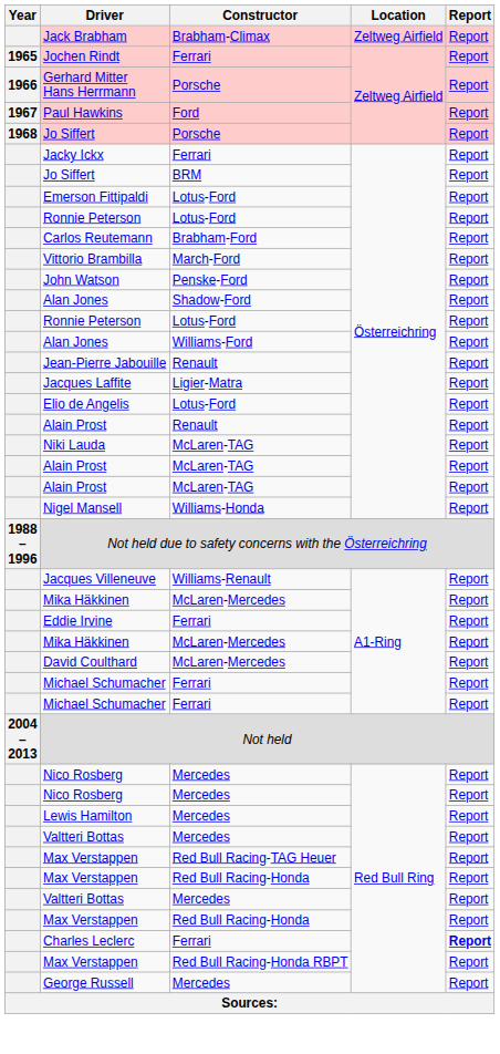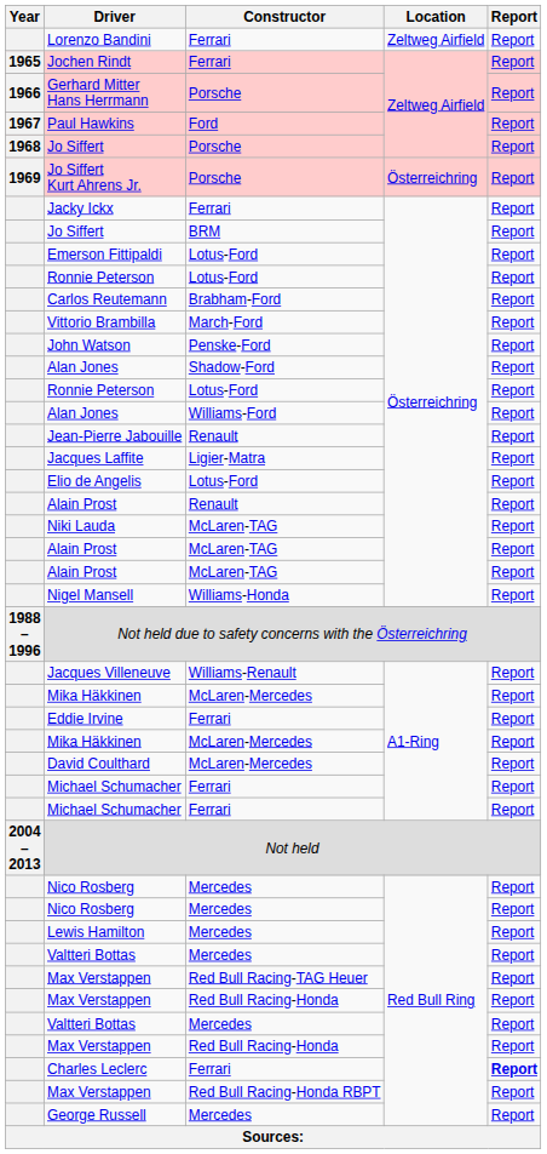 <table class="wikitable" style="font-size: 95%;">
 <tr>
 <th>Year</th>
 <th>Driver</th>
 <th>Constructor</th>
 <th>Location</th>
 <th>Report</th>
 </tr>
-<tr style="background:#fcc;">
+<tr>
 <th></th>
-<td> <a href='#'>Jack Brabham</a></td>
-<td><a href='#'>Brabham</a>-<a href='#'>Climax</a></td>
+<td> <a href='#'>Lorenzo Bandini</a></td>
+<td><a href='#'>Ferrari</a></td>
 <td><a href='#'>Zeltweg Airfield</a></td>
 <td><a href='#'>Report</a></td>
 </tr>
 <tr style="background:#fcc;">
 <th>1965</th>
 <td> <a href='#'>Jochen Rindt</a></td>
 <td><a href='#'>Ferrari</a></td>
 <td rowspan="4"><a href='#'>Zeltweg Airfield</a></td>
 <td><a href='#'>Report</a></td>
 </tr>
 <tr |- style="background:#fcc;">
 <th>1966</th>
 <td> <a href='#'>Gerhard Mitter</a><br> <a href='#'>Hans Herrmann</a></td>
 <td><a href='#'>Porsche</a></td>
 <td><a href='#'>Report</a></td>
 </tr>
 <tr |- style="background:#fcc;">
 <th>1967</th>
 <td> <a href='#'>Paul Hawkins</a></td>
 <td><a href='#'>Ford</a></td>
 <td><a href='#'>Report</a></td>
 </tr>
 <tr |- style="background:#fcc;">
 <th>1968</th>
 <td> <a href='#'>Jo Siffert</a></td>
 <td><a href='#'>Porsche</a></td>
+<td><a href='#'>Report</a></td>
+</tr>
+<tr |- style="background:#fcc;">
+<th>1969</th>
+<td> <a href='#'>Jo Siffert</a><br> <a href='#'>Kurt Ahrens Jr.</a></td>
+<td><a href='#'>Porsche</a></td>
+<td><a href='#'>Österreichring</a></td>
 <td><a href='#'>Report</a></td>
 </tr>
 <tr>
 <th></th>
 <td> <a href='#'>Jacky Ickx</a></td>
 <td><a href='#'>Ferrari</a></td>
 <td rowspan="18"><a href='#'>Österreichring</a></td>
 <td><a href='#'>Report</a></td>
 </tr>
 <tr>
 <th></th>
 <td> <a href='#'>Jo Siffert</a></td>
 <td><a href='#'>BRM</a></td>
 <td><a href='#'>Report</a></td>
 </tr>
 <tr>
 <th></th>
 <td> <a href='#'>Emerson Fittipaldi</a></td>
 <td><a href='#'>Lotus</a>-<a href='#'>Ford</a></td>
 <td><a href='#'>Report</a></td>
 </tr>
 <tr>
 <th></th>
 <td> <a href='#'>Ronnie Peterson</a></td>
 <td><a href='#'>Lotus</a>-<a href='#'>Ford</a></td>
 <td><a href='#'>Report</a></td>
 </tr>
 <tr>
 <th></th>
 <td> <a href='#'>Carlos Reutemann</a></td>
 <td><a href='#'>Brabham</a>-<a href='#'>Ford</a></td>
 <td><a href='#'>Report</a></td>
 </tr>
 <tr>
 <th></th>
 <td> <a href='#'>Vittorio Brambilla</a></td>
 <td><a href='#'>March</a>-<a href='#'>Ford</a></td>
 <td><a href='#'>Report</a></td>
 </tr>
 <tr>
 <th></th>
 <td> <a href='#'>John Watson</a></td>
 <td><a href='#'>Penske</a>-<a href='#'>Ford</a></td>
 <td><a href='#'>Report</a></td>
 </tr>
 <tr>
 <th></th>
 <td> <a href='#'>Alan Jones</a></td>
 <td><a href='#'>Shadow</a>-<a href='#'>Ford</a></td>
 <td><a href='#'>Report</a></td>
 </tr>
 <tr>
 <th></th>
 <td> <a href='#'>Ronnie Peterson</a></td>
 <td><a href='#'>Lotus</a>-<a href='#'>Ford</a></td>
 <td><a href='#'>Report</a></td>
 </tr>
 <tr>
 <th></th>
 <td> <a href='#'>Alan Jones</a></td>
 <td><a href='#'>Williams</a>-<a href='#'>Ford</a></td>
 <td><a href='#'>Report</a></td>
 </tr>
 <tr>
 <th></th>
 <td> <a href='#'>Jean-Pierre Jabouille</a></td>
 <td><a href='#'>Renault</a></td>
 <td><a href='#'>Report</a></td>
 </tr>
 <tr>
 <th></th>
 <td> <a href='#'>Jacques Laffite</a></td>
 <td><a href='#'>Ligier</a>-<a href='#'>Matra</a></td>
 <td><a href='#'>Report</a></td>
 </tr>
 <tr>
 <th></th>
 <td> <a href='#'>Elio de Angelis</a></td>
 <td><a href='#'>Lotus</a>-<a href='#'>Ford</a></td>
 <td><a href='#'>Report</a></td>
 </tr>
 <tr>
 <th></th>
 <td> <a href='#'>Alain Prost</a></td>
 <td><a href='#'>Renault</a></td>
 <td><a href='#'>Report</a></td>
 </tr>
 <tr>
 <th></th>
 <td> <a href='#'>Niki Lauda</a></td>
 <td><a href='#'>McLaren</a>-<a href='#'>TAG</a></td>
 <td><a href='#'>Report</a></td>
 </tr>
 <tr>
 <th></th>
 <td> <a href='#'>Alain Prost</a></td>
 <td><a href='#'>McLaren</a>-<a href='#'>TAG</a></td>
 <td><a href='#'>Report</a></td>
 </tr>
 <tr>
 <th></th>
 <td> <a href='#'>Alain Prost</a></td>
 <td><a href='#'>McLaren</a>-<a href='#'>TAG</a></td>
 <td><a href='#'>Report</a></td>
 </tr>
 <tr>
 <th></th>
 <td> <a href='#'>Nigel Mansell</a></td>
 <td><a href='#'>Williams</a>-<a href='#'>Honda</a></td>
 <td><a href='#'>Report</a></td>
 </tr>
 <tr style="background:#ddd;">
 <th>1988<br>–<br>1996</th>
 <td align=center colspan=4><em>Not held due to safety concerns with the <a href='#'>Österreichring</a></em></td>
 </tr>
 <tr>
 <th></th>
 <td> <a href='#'>Jacques Villeneuve</a></td>
 <td><a href='#'>Williams</a>-<a href='#'>Renault</a></td>
 <td rowspan="7"><a href='#'>A1-Ring</a></td>
 <td><a href='#'>Report</a></td>
 </tr>
 <tr>
 <th></th>
 <td> <a href='#'>Mika Häkkinen</a></td>
 <td><a href='#'>McLaren</a>-<a href='#'>Mercedes</a></td>
 <td><a href='#'>Report</a></td>
 </tr>
 <tr>
 <th></th>
 <td> <a href='#'>Eddie Irvine</a></td>
 <td><a href='#'>Ferrari</a></td>
 <td><a href='#'>Report</a></td>
 </tr>
 <tr>
 <th></th>
 <td> <a href='#'>Mika Häkkinen</a></td>
 <td><a href='#'>McLaren</a>-<a href='#'>Mercedes</a></td>
 <td><a href='#'>Report</a></td>
 </tr>
 <tr>
 <th></th>
 <td> <a href='#'>David Coulthard</a></td>
 <td><a href='#'>McLaren</a>-<a href='#'>Mercedes</a></td>
 <td><a href='#'>Report</a></td>
 </tr>
 <tr>
 <th></th>
 <td> <a href='#'>Michael Schumacher</a></td>
 <td><a href='#'>Ferrari</a></td>
 <td><a href='#'>Report</a></td>
 </tr>
 <tr>
 <th></th>
 <td> <a href='#'>Michael Schumacher</a></td>
 <td><a href='#'>Ferrari</a></td>
 <td><a href='#'>Report</a></td>
 </tr>
 <tr style="background:#ddd;">
 <th>2004<br>–<br>2013</th>
 <td align=center colspan=4><em>Not held</em></td>
 </tr>
 <tr>
 <th></th>
 <td> <a href='#'>Nico Rosberg</a></td>
 <td><a href='#'>Mercedes</a></td>
 <td rowspan="11"><a href='#'>Red Bull Ring</a></td>
 <td><a href='#'>Report</a></td>
 </tr>
 <tr>
 <th></th>
 <td> <a href='#'>Nico Rosberg</a></td>
 <td><a href='#'>Mercedes</a></td>
 <td><a href='#'>Report</a></td>
 </tr>
 <tr>
 <th></th>
 <td> <a href='#'>Lewis Hamilton</a></td>
 <td><a href='#'>Mercedes</a></td>
 <td><a href='#'>Report</a></td>
 </tr>
 <tr>
 <th></th>
 <td> <a href='#'>Valtteri Bottas</a></td>
 <td><a href='#'>Mercedes</a></td>
 <td><a href='#'>Report</a></td>
 </tr>
 <tr>
 <th></th>
 <td> <a href='#'>Max Verstappen</a></td>
 <td><a href='#'>Red Bull Racing</a>-<a href='#'>TAG Heuer</a></td>
 <td><a href='#'>Report</a></td>
 </tr>
 <tr>
 <th></th>
 <td> <a href='#'>Max Verstappen</a></td>
 <td><a href='#'>Red Bull Racing</a>-<a href='#'>Honda</a></td>
 <td><a href='#'>Report</a></td>
 </tr>
 <tr>
 <th></th>
 <td> <a href='#'>Valtteri Bottas</a></td>
 <td><a href='#'>Mercedes</a></td>
 <td><a href='#'>Report</a></td>
 </tr>
 <tr>
 <th></th>
 <td> <a href='#'>Max Verstappen</a></td>
 <td><a href='#'>Red Bull Racing</a>-<a href='#'>Honda</a></td>
 <td><a href='#'>Report</a></td>
 </tr>
 <tr>
 <th></th>
 <td> <a href='#'>Charles Leclerc</a></td>
 <td><a href='#'>Ferrari</a></td>
 <td><strong><a href='#'>Report</a></strong></td>
 </tr>
 <tr>
 <th></th>
 <td> <a href='#'>Max Verstappen</a></td>
 <td><a href='#'>Red Bull Racing</a>-<a href='#'>Honda RBPT</a></td>
 <td><a href='#'>Report</a></td>
 </tr>
 <tr>
 <th></th>
 <td> <a href='#'>George Russell</a></td>
 <td><a href='#'>Mercedes</a></td>
 <td><a href='#'>Report</a></td>
 </tr>
 <tr>
 <th colspan=5>Sources:</th>
 </tr>
 </table>
